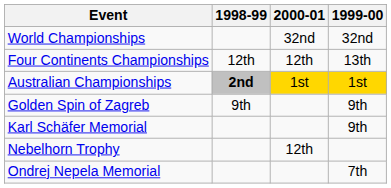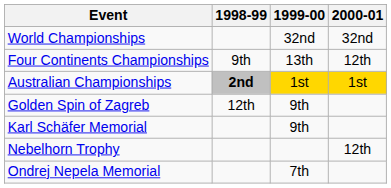 <table class="wikitable">
 <tr>
 <th>Event</th>
 <th>1998-99</th>
+<th>1999-00</th>
 <th>2000-01</th>
-<th>1999-00</th>
 </tr>
 <tr>
 <td><a href='#'>World Championships</a></td>
 <td></td>
 <td align="center">32nd</td>
 <td align="center">32nd</td>
 </tr>
 <tr>
 <td><a href='#'>Four Continents Championships</a></td>
+<td align="center">9th</td>
+<td align="center">13th</td>
 <td align="center">12th</td>
-<td align="center">12th</td>
-<td align="center">13th</td>
 </tr>
 <tr>
 <td><a href='#'>Australian Championships</a></td>
 <td align="center" bgcolor="silver"><strong>2nd</strong></td>
 <td align="center" bgcolor="gold">1st</td>
 <td align="center" bgcolor="gold">1st</td>
 </tr>
 <tr>
 <td><a href='#'>Golden Spin of Zagreb</a></td>
+<td align="center">12th</td>
 <td align="center">9th</td>
 <td></td>
-<td align="center">9th</td>
 </tr>
 <tr>
 <td><a href='#'>Karl Schäfer Memorial</a></td>
 <td></td>
+<td align="center">9th</td>
 <td></td>
-<td align="center">9th</td>
 </tr>
 <tr>
 <td><a href='#'>Nebelhorn Trophy</a></td>
 <td></td>
+<td></td>
 <td align="center">12th</td>
-<td></td>
 </tr>
 <tr>
 <td><a href='#'>Ondrej Nepela Memorial</a></td>
 <td></td>
+<td align="center">7th</td>
 <td></td>
-<td align="center">7th</td>
 </tr>
 </table>
